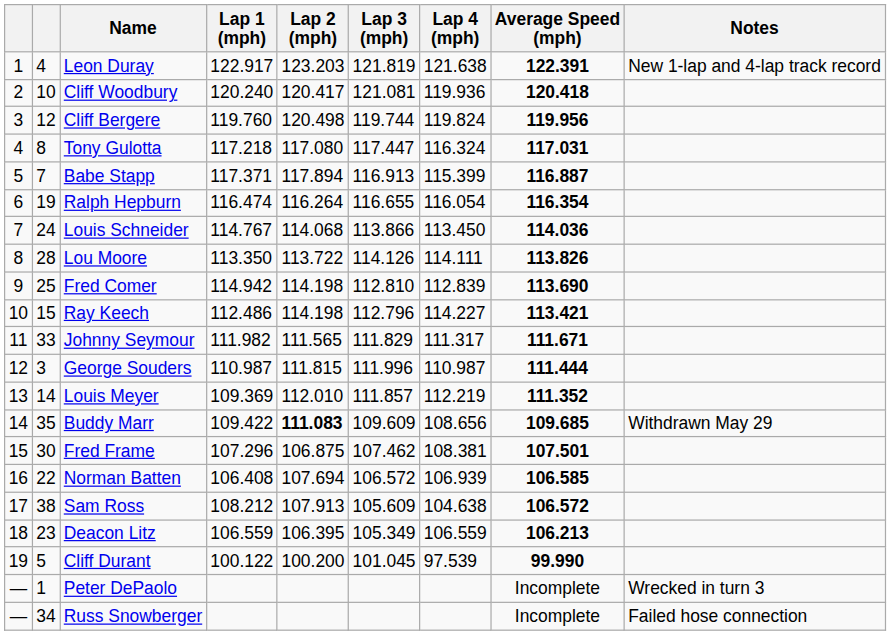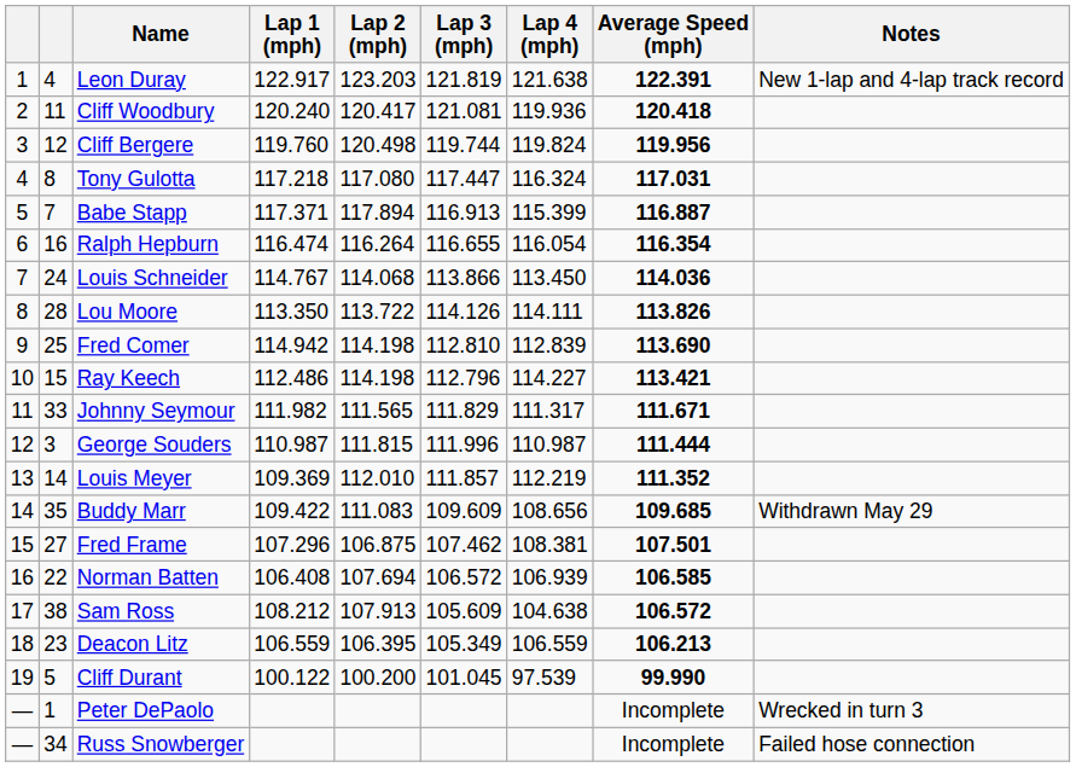 <table class="wikitable" style="font-size: 90%;">
 <tr align="center">
 <th></th>
 <th></th>
 <th>Name</th>
 <th>Lap 1<br>(mph)</th>
 <th>Lap 2<br>(mph)</th>
 <th>Lap 3<br>(mph)</th>
 <th>Lap 4<br>(mph)</th>
 <th>Average Speed<br>(mph)</th>
 <th>Notes</th>
 </tr>
 <tr>
 <td align=center>1</td>
 <td>4</td>
 <td> <a href='#'>Leon Duray</a></td>
 <td>122.917</td>
 <td>123.203</td>
 <td>121.819</td>
 <td>121.638</td>
 <td align=center><strong>122.391</strong></td>
 <td>New 1-lap and 4-lap track record</td>
 </tr>
 <tr>
 <td align=center>2</td>
-<td>10</td>
+<td>11</td>
 <td> <a href='#'>Cliff Woodbury</a></td>
 <td>120.240</td>
 <td>120.417</td>
 <td>121.081</td>
 <td>119.936</td>
 <td align=center><strong>120.418</strong></td>
 <td></td>
 </tr>
 <tr>
 <td align=center>3</td>
 <td>12</td>
 <td> <a href='#'>Cliff Bergere</a></td>
 <td>119.760</td>
 <td>120.498</td>
 <td>119.744</td>
 <td>119.824</td>
 <td align=center><strong>119.956</strong></td>
 <td></td>
 </tr>
 <tr>
 <td align=center>4</td>
 <td>8</td>
 <td> <a href='#'>Tony Gulotta</a></td>
 <td>117.218</td>
 <td>117.080</td>
 <td>117.447</td>
 <td>116.324</td>
 <td align=center><strong>117.031</strong></td>
 <td></td>
 </tr>
 <tr>
 <td align=center>5</td>
 <td>7</td>
 <td> <a href='#'>Babe Stapp</a></td>
 <td>117.371</td>
 <td>117.894</td>
 <td>116.913</td>
 <td>115.399</td>
 <td align=center><strong>116.887</strong></td>
 <td></td>
 </tr>
 <tr>
 <td align=center>6</td>
-<td>19</td>
+<td>16</td>
 <td> <a href='#'>Ralph Hepburn</a></td>
 <td>116.474</td>
 <td>116.264</td>
 <td>116.655</td>
 <td>116.054</td>
 <td align=center><strong>116.354</strong></td>
 <td></td>
 </tr>
 <tr>
 <td align=center>7</td>
 <td>24</td>
 <td> <a href='#'>Louis Schneider</a></td>
 <td>114.767</td>
 <td>114.068</td>
 <td>113.866</td>
 <td>113.450</td>
 <td align=center><strong>114.036</strong></td>
 <td></td>
 </tr>
 <tr>
 <td align=center>8</td>
 <td>28</td>
 <td> <a href='#'>Lou Moore</a> <strong></strong></td>
 <td>113.350</td>
 <td>113.722</td>
 <td>114.126</td>
 <td>114.111</td>
 <td align=center><strong>113.826</strong></td>
 <td></td>
 </tr>
 <tr>
 <td align=center>9</td>
 <td>25</td>
 <td> <a href='#'>Fred Comer</a></td>
 <td>114.942</td>
 <td>114.198</td>
 <td>112.810</td>
 <td>112.839</td>
 <td align=center><strong>113.690</strong></td>
 <td></td>
 </tr>
 <tr>
 <td align=center>10</td>
 <td>15</td>
 <td> <a href='#'>Ray Keech</a> <strong></strong></td>
 <td>112.486</td>
 <td>114.198</td>
 <td>112.796</td>
 <td>114.227</td>
 <td align=center><strong>113.421</strong></td>
 <td></td>
 </tr>
 <tr>
 <td align=center>11</td>
 <td>33</td>
 <td> <a href='#'>Johnny Seymour</a> <strong></strong></td>
 <td>111.982</td>
 <td>111.565</td>
 <td>111.829</td>
 <td>111.317</td>
 <td align=center><strong>111.671</strong></td>
 <td></td>
 </tr>
 <tr>
 <td align=center>12</td>
 <td>3</td>
 <td> <a href='#'>George Souders</a> <strong></strong></td>
 <td>110.987</td>
 <td>111.815</td>
 <td>111.996</td>
 <td>110.987</td>
 <td align=center><strong>111.444</strong></td>
 <td></td>
 </tr>
 <tr>
 <td align=center>13</td>
 <td>14</td>
 <td> <a href='#'>Louis Meyer</a> <strong></strong></td>
 <td>109.369</td>
 <td>112.010</td>
 <td>111.857</td>
 <td>112.219</td>
 <td align=center><strong>111.352</strong></td>
 <td></td>
 </tr>
 <tr>
 <td align=center>14</td>
 <td>35</td>
 <td> <a href='#'>Buddy Marr</a> <strong></strong></td>
 <td>109.422</td>
-<td><strong>111.083</strong></td>
+<td>111.083</td>
 <td>109.609</td>
 <td>108.656</td>
 <td align=center><strong>109.685</strong></td>
 <td>Withdrawn May 29</td>
 </tr>
 <tr>
 <td align=center>15</td>
-<td>30</td>
+<td>27</td>
 <td> <a href='#'>Fred Frame</a></td>
 <td>107.296</td>
 <td>106.875</td>
 <td>107.462</td>
 <td>108.381</td>
 <td align=center><strong>107.501</strong></td>
 <td></td>
 </tr>
 <tr>
 <td align=center>16</td>
 <td>22</td>
 <td> <a href='#'>Norman Batten</a></td>
 <td>106.408</td>
 <td>107.694</td>
 <td>106.572</td>
 <td>106.939</td>
 <td align=center><strong>106.585</strong></td>
 <td></td>
 </tr>
 <tr>
 <td align=center>17</td>
 <td>38</td>
 <td> <a href='#'>Sam Ross</a> <strong></strong></td>
 <td>108.212</td>
 <td>107.913</td>
 <td>105.609</td>
 <td>104.638</td>
 <td align=center><strong>106.572</strong></td>
 <td></td>
 </tr>
 <tr>
 <td align=center>18</td>
 <td>23</td>
 <td> <a href='#'>Deacon Litz</a> <strong></strong></td>
 <td>106.559</td>
 <td>106.395</td>
 <td>105.349</td>
 <td>106.559</td>
 <td align=center><strong>106.213</strong></td>
 <td></td>
 </tr>
 <tr>
 <td align=center>19</td>
 <td>5</td>
 <td> <a href='#'>Cliff Durant</a></td>
 <td>100.122</td>
 <td>100.200</td>
 <td>101.045</td>
 <td>97.539</td>
 <td align=center><strong>99.990</strong></td>
 <td></td>
 </tr>
 <tr>
 <td align=center>—</td>
 <td>1</td>
 <td> <a href='#'>Peter DePaolo</a></td>
 <td></td>
 <td></td>
 <td></td>
 <td></td>
 <td align=center>Incomplete</td>
 <td>Wrecked in turn 3</td>
 </tr>
 <tr>
 <td align=center>—</td>
 <td>34</td>
 <td> <a href='#'>Russ Snowberger</a></td>
 <td></td>
 <td></td>
 <td></td>
 <td></td>
 <td align=center>Incomplete</td>
 <td>Failed hose connection</td>
 </tr>
 </table>
